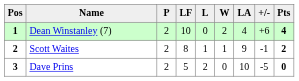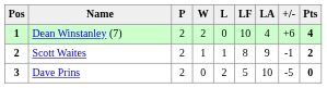 <table style=border-collapse:collapse border=1 cellspacing=0 cellpadding=5>
 <tr align=center bgcolor=#efefef>
 <th width=20>Pos</th>
 <th width=200>Name</th>
 <th width=20>P</th>
+<th width=20>W</th>
+<th width=20>L</th>
 <th width=20>LF</th>
-<th width=20>L</th>
-<th width=20>W</th>
 <th width=20>LA</th>
 <th width=20>+/-</th>
 <th width=20>Pts</th>
 </tr>
 <tr align=center style="background: #ccffcc;">
 <td><strong>1</strong></td>
 <td align="left"> <a href='#'>Dean Winstanley</a> (7)</td>
 <td>2</td>
+<td>2</td>
+<td>0</td>
 <td>10</td>
-<td>0</td>
-<td>2</td>
 <td>4</td>
 <td>+6</td>
 <td><strong>4</strong></td>
 </tr>
 <tr align=center>
 <td><strong>2</strong></td>
 <td align="left"> <a href='#'>Scott Waites</a></td>
 <td>2</td>
-<td>8</td>
 <td>1</td>
 <td>1</td>
+<td>8</td>
 <td>9</td>
 <td>-1</td>
 <td><strong>2</strong></td>
 </tr>
 <tr align=center>
 <td><strong>3</strong></td>
 <td align="left"> <a href='#'>Dave Prins</a></td>
 <td>2</td>
+<td>0</td>
+<td>2</td>
 <td>5</td>
-<td>2</td>
-<td>0</td>
 <td>10</td>
 <td>-5</td>
 <td><strong>0</strong></td>
 </tr>
 </table>
